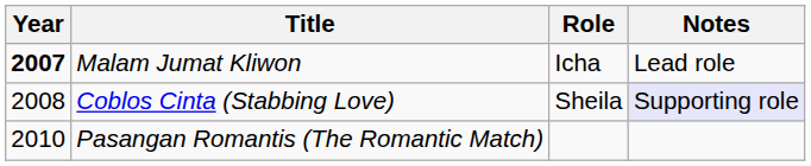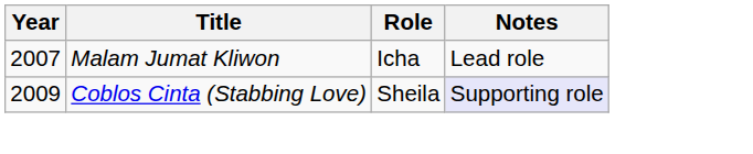 <table class="wikitable">
 <tr>
 <th>Year</th>
 <th>Title</th>
 <th>Role</th>
 <th>Notes</th>
 </tr>
 <tr>
-<td><strong>2007</strong></td>
+<td>2007</td>
 <td><em>Malam Jumat Kliwon</em></td>
 <td>Icha</td>
 <td>Lead role</td>
 </tr>
 <tr>
-<td>2008</td>
+<td>2009</td>
 <td><em><a href='#'>Coblos Cinta</a> (Stabbing Love)</em></td>
 <td>Sheila</td>
 <td style="background: lavender;">Supporting role</td>
 </tr>
-<tr>
-<td>2010</td>
-<td><em>Pasangan Romantis (The Romantic Match)</em></td>
-<td></td>
-<td></td>
-</tr>
 </table>
